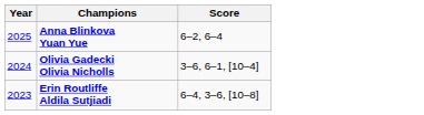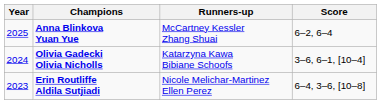 <table class="wikitable">
 <tr>
 <th style="width:40px">Year</th>
 <th style="width:200px">Champions</th>
+<th style="width:210px">Runners-up</th>
 <th style="width:130px" class="unsortable">Score</th>
 </tr>
 <tr>
 <td><a href='#'>2025</a></td>
 <td> <strong><a href='#'>Anna Blinkova</a></strong> <br>  <strong><a href='#'>Yuan Yue</a></strong></td>
+<td> <a href='#'>McCartney Kessler</a> <br>  <a href='#'>Zhang Shuai</a></td>
 <td>6–2, 6–4</td>
 </tr>
 <tr>
 <td><a href='#'>2024</a></td>
 <td> <strong><a href='#'>Olivia Gadecki</a></strong> <br>  <strong><a href='#'>Olivia Nicholls</a></strong></td>
+<td> <a href='#'>Katarzyna Kawa</a> <br>  <a href='#'>Bibiane Schoofs</a></td>
 <td>3–6, 6–1, [10–4]</td>
 </tr>
 <tr>
 <td><a href='#'>2023</a></td>
 <td> <strong><a href='#'>Erin Routliffe</a></strong> <br>  <strong><a href='#'>Aldila Sutjiadi</a></strong></td>
+<td> <a href='#'>Nicole Melichar-Martinez</a> <br>  <a href='#'>Ellen Perez</a></td>
 <td>6–4, 3–6, [10–8]</td>
 </tr>
 </table>
